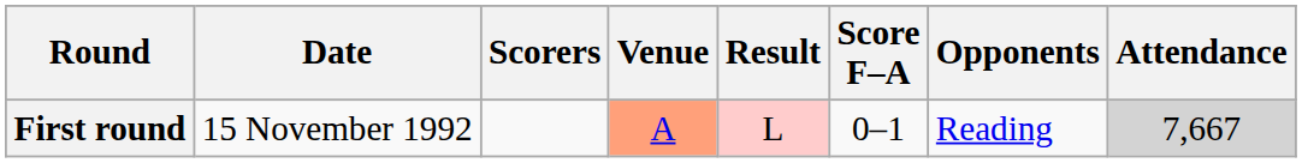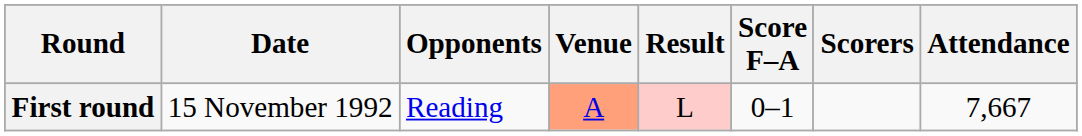 <table class="wikitable plainrowheaders" style="text-align:center">
 <tr>
 <th scope="col">Round</th>
 <th scope="col">Date</th>
-<th scope="col">Scorers</th>
+<th scope="col">Opponents</th>
 <th scope="col">Venue</th>
 <th scope="col">Result</th>
 <th scope="col">Score<br>F–A</th>
-<th scope="col">Opponents</th>
+<th scope="col">Scorers</th>
 <th scope="col">Attendance</th>
 </tr>
 <tr>
 <th scope="row">First round</th>
 <td align="left">15 November 1992</td>
-<td align="left"></td>
+<td align="left"><a href='#'>Reading</a></td>
 <td style="background: lightsalmon;"><a href='#'>A</a></td>
 <td style="background:#fcc">L</td>
 <td>0–1</td>
-<td align="left"><a href='#'>Reading</a></td>
-<td style="background: lightgrey;">7,667</td>
+<td align="left"></td>
+<td>7,667</td>
 </tr>
 </table>
